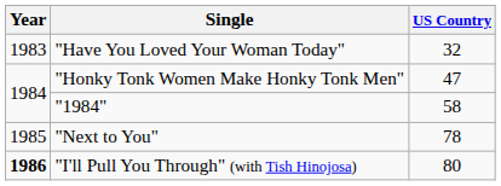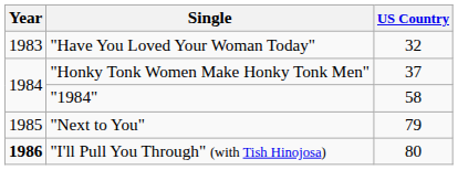 <table class="wikitable">
 <tr>
 <th>Year</th>
 <th>Single</th>
 <th><small><a href='#'>US Country</a></small></th>
 </tr>
 <tr>
 <td>1983</td>
 <td>"Have You Loved Your Woman Today"</td>
 <td align="center">32</td>
 </tr>
 <tr>
 <td rowspan=2>1984</td>
 <td>"Honky Tonk Women Make Honky Tonk Men"</td>
-<td align="center">47</td>
+<td align="center">37</td>
 </tr>
 <tr>
 <td>"1984"</td>
 <td align="center">58</td>
 </tr>
 <tr>
 <td>1985</td>
 <td>"Next to You"</td>
-<td align="center">78</td>
+<td align="center">79</td>
 </tr>
 <tr>
 <td><strong>1986</strong></td>
 <td>"I'll Pull You Through" <small>(with <a href='#'>Tish Hinojosa</a>)</small></td>
 <td align="center">80</td>
 </tr>
 </table>
